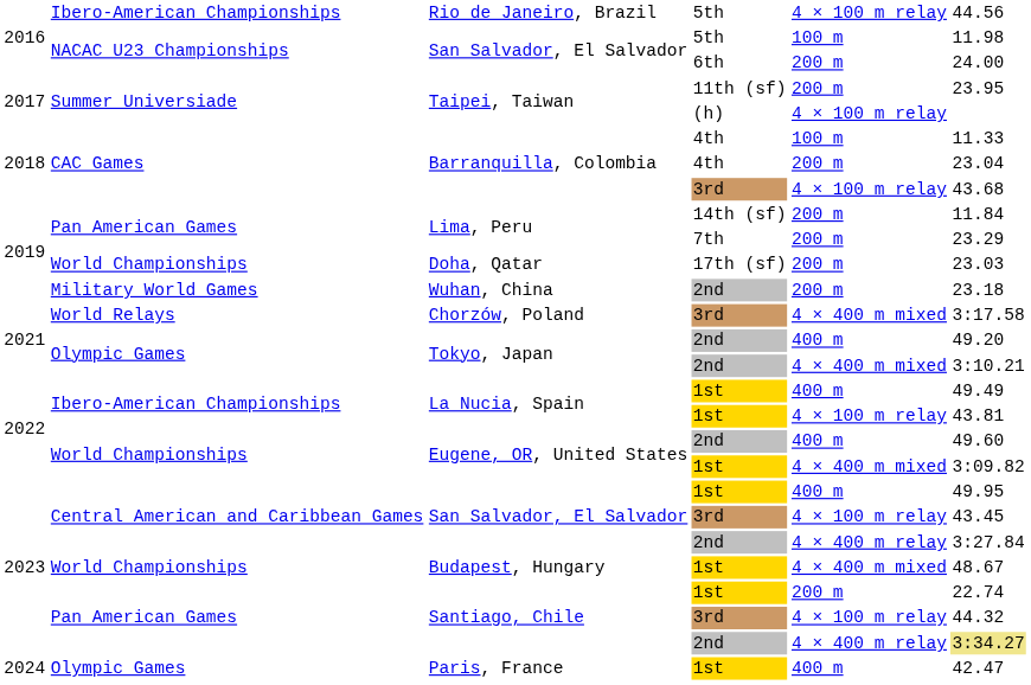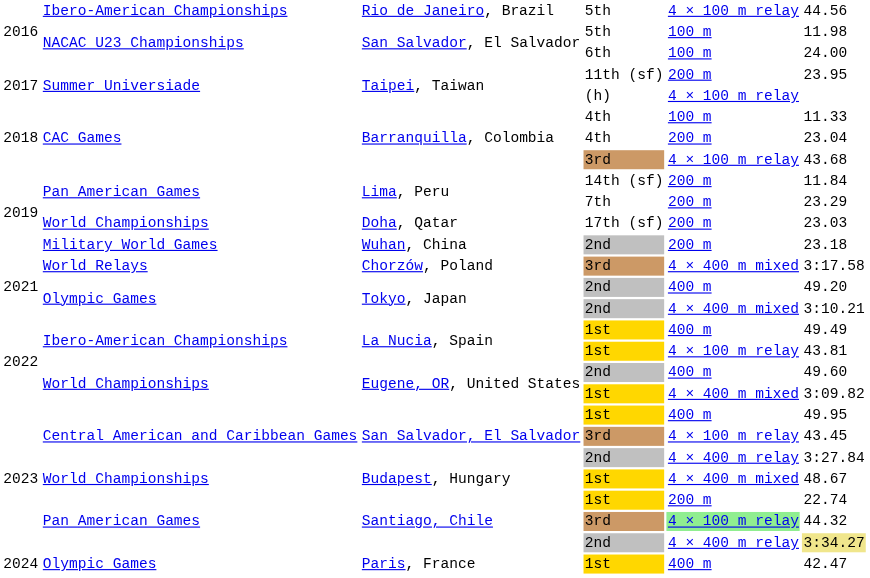 <table>
 <tr>
 <td rowspan=3>2016</td>
 <td><a href='#'>Ibero-American Championships</a></td>
 <td><a href='#'>Rio de Janeiro</a>, Brazil</td>
 <td>5th</td>
 <td><a href='#'>4 × 100 m relay</a></td>
 <td>44.56</td>
 </tr>
 <tr>
 <td rowspan=2><a href='#'>NACAC U23 Championships</a></td>
 <td rowspan=2><a href='#'>San Salvador</a>, El Salvador</td>
 <td>5th</td>
 <td><a href='#'>100 m</a></td>
 <td>11.98</td>
 </tr>
 <tr>
 <td>6th</td>
-<td><a href='#'>200 m</a></td>
+<td><a href='#'>100 m</a></td>
 <td>24.00 </td>
 </tr>
 <tr>
 <td rowspan=2>2017</td>
 <td rowspan=2><a href='#'>Summer Universiade</a></td>
 <td rowspan=2><a href='#'>Taipei</a>, Taiwan</td>
 <td>11th (sf)</td>
 <td><a href='#'>200 m</a></td>
 <td>23.95</td>
 </tr>
 <tr>
 <td>(h)</td>
 <td><a href='#'>4 × 100 m relay</a></td>
 <td></td>
 </tr>
 <tr>
 <td rowspan=3>2018</td>
 <td rowspan=3><a href='#'>CAC Games</a></td>
 <td rowspan=3><a href='#'>Barranquilla</a>, Colombia</td>
 <td>4th</td>
 <td><a href='#'>100 m</a></td>
 <td>11.33 </td>
 </tr>
 <tr>
 <td>4th</td>
 <td><a href='#'>200 m</a></td>
 <td>23.04</td>
 </tr>
 <tr>
 <td bgcolor=cc9966>3rd</td>
 <td><a href='#'>4 × 100 m relay</a></td>
 <td>43.68</td>
 </tr>
 <tr>
 <td rowspan=4>2019</td>
 <td rowspan=2><a href='#'>Pan American Games</a></td>
 <td rowspan=2><a href='#'>Lima</a>, Peru</td>
 <td>14th (sf)</td>
 <td><a href='#'>200 m</a></td>
 <td>11.84</td>
 </tr>
 <tr>
 <td>7th</td>
 <td><a href='#'>200 m</a></td>
 <td>23.29</td>
 </tr>
 <tr>
 <td><a href='#'>World Championships</a></td>
 <td><a href='#'>Doha</a>, Qatar</td>
 <td>17th (sf)</td>
 <td><a href='#'>200 m</a></td>
 <td>23.03 </td>
 </tr>
 <tr>
 <td><a href='#'>Military World Games</a></td>
 <td><a href='#'>Wuhan</a>, China</td>
 <td bgcolor=silver>2nd</td>
 <td><a href='#'>200 m</a></td>
 <td>23.18</td>
 </tr>
 <tr>
 <td rowspan=3>2021</td>
 <td><a href='#'>World Relays</a></td>
 <td><a href='#'>Chorzów</a>, Poland</td>
 <td bgcolor=cc9966>3rd</td>
 <td><a href='#'>4 × 400 m mixed</a></td>
 <td>3:17.58</td>
 </tr>
 <tr>
 <td rowspan=2><a href='#'>Olympic Games</a></td>
 <td rowspan=2><a href='#'>Tokyo</a>, Japan</td>
 <td bgcolor=silver>2nd</td>
 <td><a href='#'>400 m</a></td>
 <td>49.20 <strong></strong></td>
 </tr>
 <tr>
 <td bgcolor=silver>2nd</td>
 <td><a href='#'>4 × 400 m mixed</a></td>
 <td>3:10.21 <strong></strong></td>
 </tr>
 <tr>
 <td rowspan=4>2022</td>
 <td rowspan=2><a href='#'>Ibero-American Championships</a></td>
 <td rowspan=2><a href='#'>La Nucia</a>, Spain</td>
 <td bgcolor=gold>1st</td>
 <td><a href='#'>400 m</a></td>
 <td>49.49 <strong></strong></td>
 </tr>
 <tr>
 <td bgcolor=gold>1st</td>
 <td><a href='#'>4 × 100 m relay</a></td>
 <td>43.81 </td>
 </tr>
 <tr>
 <td rowspan=2><a href='#'>World Championships</a></td>
 <td rowspan=2><a href='#'>Eugene, OR</a>, United States</td>
 <td bgcolor=silver>2nd</td>
 <td><a href='#'>400 m</a></td>
 <td>49.60</td>
 </tr>
 <tr>
 <td bgcolor=gold>1st</td>
 <td><a href='#'>4 × 400 m mixed</a></td>
 <td>3:09.82  <strong></strong></td>
 </tr>
 <tr>
 <td rowspan=7>2023</td>
 <td rowspan=3><a href='#'>Central American and Caribbean Games</a></td>
 <td rowspan=3><a href='#'>San Salvador, El Salvador</a></td>
 <td bgcolor=gold>1st</td>
 <td><a href='#'>400 m</a></td>
 <td>49.95</td>
 </tr>
 <tr>
 <td bgcolor=cc9966>3rd</td>
 <td><a href='#'>4 × 100 m relay</a></td>
 <td>43.45</td>
 </tr>
 <tr>
 <td bgcolor=silver>2nd</td>
 <td><a href='#'>4 × 400 m relay</a></td>
 <td>3:27.84</td>
 </tr>
 <tr>
 <td><a href='#'>World Championships</a></td>
 <td><a href='#'>Budapest</a>, Hungary</td>
 <td bgcolor=gold>1st</td>
 <td><a href='#'>4 × 400 m mixed</a></td>
 <td>48.67 <strong></strong></td>
 </tr>
 <tr>
 <td rowspan=3><a href='#'>Pan American Games</a></td>
 <td rowspan=3><a href='#'>Santiago, Chile</a></td>
 <td bgcolor=gold>1st</td>
 <td><a href='#'>200 m</a></td>
 <td>22.74</td>
 </tr>
 <tr>
 <td bgcolor=cc9966>3rd</td>
-<td><a href='#'>4 × 100 m relay</a></td>
+<td style="background: lightgreen;"><a href='#'>4 × 100 m relay</a></td>
 <td>44.32</td>
 </tr>
 <tr>
 <td bgcolor=silver>2nd</td>
 <td><a href='#'>4 × 400 m relay</a></td>
 <td style="background: khaki;">3:34.27</td>
 </tr>
 <tr>
 <td>2024</td>
 <td><a href='#'>Olympic Games</a></td>
 <td><a href='#'>Paris</a>, France</td>
 <td bgcolor=gold>1st</td>
 <td><a href='#'>400 m</a></td>
 <td>42.47 <strong></strong> <strong></strong></td>
 </tr>
 </table>
